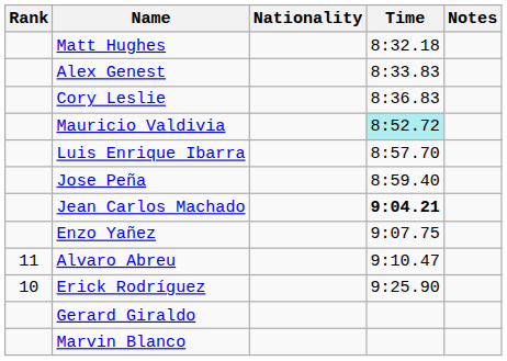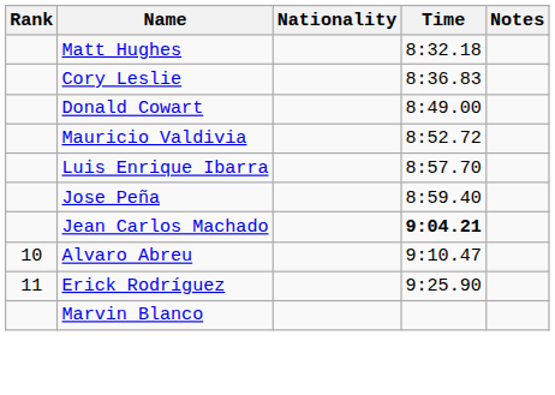 <table class="wikitable sortable" style="text-align:center">
 <tr>
 <th>Rank</th>
 <th>Name</th>
 <th>Nationality</th>
 <th>Time</th>
 <th>Notes</th>
 </tr>
 <tr>
 <td></td>
 <td align=left><a href='#'>Matt Hughes</a></td>
 <td align=left></td>
 <td>8:32.18</td>
 <td></td>
 </tr>
 <tr>
 <td></td>
-<td align=left><a href='#'>Alex Genest</a></td>
-<td align=left></td>
-<td>8:33.83</td>
-<td></td>
-</tr>
-<tr>
-<td></td>
 <td align=left><a href='#'>Cory Leslie</a></td>
 <td align=left></td>
 <td>8:36.83</td>
 <td></td>
 </tr>
 <tr>
 <td></td>
+<td align=left><a href='#'>Donald Cowart</a></td>
+<td align=left></td>
+<td>8:49.00</td>
+<td></td>
+</tr>
+<tr>
+<td></td>
 <td align=left><a href='#'>Mauricio Valdivia</a></td>
 <td align=left></td>
-<td style="background: paleturquoise;">8:52.72</td>
+<td>8:52.72</td>
 <td></td>
 </tr>
 <tr>
 <td></td>
 <td align=left><a href='#'>Luis Enrique Ibarra</a></td>
 <td align=left></td>
 <td>8:57.70</td>
 <td></td>
 </tr>
 <tr>
 <td></td>
 <td align=left><a href='#'>Jose Peña</a></td>
 <td align=left></td>
 <td>8:59.40</td>
 <td></td>
 </tr>
 <tr>
 <td></td>
 <td align=left><a href='#'>Jean Carlos Machado</a></td>
 <td align=left></td>
 <td><strong>9:04.21</strong></td>
 <td></td>
 </tr>
 <tr>
-<td></td>
-<td align=left><a href='#'>Enzo Yañez</a></td>
-<td align=left></td>
-<td>9:07.75</td>
-<td></td>
-</tr>
-<tr>
-<td>11</td>
+<td>10</td>
 <td align=left><a href='#'>Alvaro Abreu</a></td>
 <td align=left></td>
 <td>9:10.47</td>
 <td></td>
 </tr>
 <tr>
-<td>10</td>
+<td>11</td>
 <td align=left><a href='#'>Erick Rodríguez</a></td>
 <td align=left></td>
 <td>9:25.90</td>
-<td></td>
-</tr>
-<tr>
-<td></td>
-<td align=left><a href='#'>Gerard Giraldo</a></td>
-<td align=left></td>
-<td></td>
 <td></td>
 </tr>
 <tr>
 <td></td>
 <td align=left><a href='#'>Marvin Blanco</a></td>
 <td align=left></td>
 <td></td>
 <td></td>
 </tr>
 </table>
